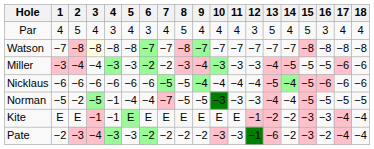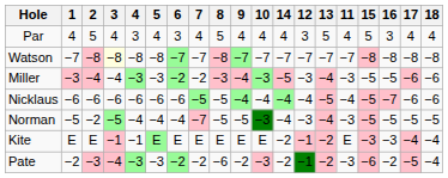 <table class="wikitable" style="text-align:center">
 <tr>
 <th>Hole</th>
 <th> 1 </th>
 <th> 2 </th>
 <th> 3 </th>
 <th> 4 </th>
 <th> 5 </th>
 <th> 6 </th>
 <th> 7 </th>
 <th> 8 </th>
 <th> 9 </th>
 <th>10</th>
-<th>11</th>
+<th>14</th>
 <th>12</th>
 <th>13</th>
-<th>14</th>
+<th>11</th>
 <th>15</th>
 <th>16</th>
 <th>17</th>
 <th>18</th>
 </tr>
 <tr>
 <td>Par</td>
 <td>4</td>
 <td>5</td>
 <td>4</td>
 <td>3</td>
 <td>4</td>
 <td>3</td>
 <td>4</td>
 <td>5</td>
 <td>4</td>
 <td>4</td>
 <td>4</td>
 <td>3</td>
 <td>5</td>
 <td>4</td>
 <td>5</td>
 <td>3</td>
 <td>4</td>
 <td>4</td>
 </tr>
 <tr>
 <td align=left> Watson</td>
 <td>−7</td>
 <td style="background: Pink;">−8</td>
 <td style="background: lightyellow;">−8</td>
 <td>−8</td>
 <td>−8</td>
 <td style="background: PaleGreen;">−7</td>
 <td>−7</td>
 <td style="background: Pink;">−8</td>
 <td style="background: PaleGreen;">−7</td>
 <td>−7</td>
 <td>−7</td>
 <td>−7</td>
 <td>−7</td>
 <td>−7</td>
 <td style="background: Pink;">−8</td>
 <td>−8</td>
 <td>−8</td>
 <td>−8</td>
 </tr>
 <tr>
 <td align=left> Miller</td>
 <td style="background: Pink;">−3</td>
 <td style="background: Pink;">−4</td>
 <td>−4</td>
 <td style="background: PaleGreen;">−3</td>
 <td>−3</td>
 <td style="background: PaleGreen;">−2</td>
 <td>−2</td>
 <td style="background: Pink;">−3</td>
 <td style="background: Pink;">−4</td>
 <td style="background: PaleGreen;">−3</td>
-<td>−3</td>
+<td style="background: Pink;">−5</td>
 <td>−3</td>
 <td style="background: Pink;">−4</td>
-<td style="background: Pink;">−5</td>
+<td>−3</td>
 <td>−5</td>
 <td>−5</td>
 <td style="background: Pink;">−6</td>
 <td>−6</td>
 </tr>
 <tr>
 <td align=left> Nicklaus</td>
 <td>−6</td>
 <td>−6</td>
 <td>−6</td>
 <td>−6</td>
 <td>−6</td>
 <td>−6</td>
 <td style="background: PaleGreen;">−5</td>
 <td>−5</td>
 <td style="background: PaleGreen;">−4</td>
 <td>−4</td>
-<td>−4</td>
+<td style="background: PaleGreen;">−4</td>
 <td>−4</td>
 <td style="background: Pink;">−5</td>
-<td style="background: PaleGreen;">−4</td>
+<td>−4</td>
 <td style="background: Pink;">−5</td>
-<td style="background: Pink;">−6</td>
+<td style="background: Pink;">−7</td>
 <td>−6</td>
 <td>−6</td>
 </tr>
 <tr>
 <td align=left> Norman</td>
 <td>−5</td>
 <td>−2</td>
 <td style="background: PaleGreen;">−5</td>
-<td>−1</td>
+<td>−4</td>
 <td>−4</td>
 <td>−4</td>
 <td style="background: Pink;">−7</td>
 <td>−5</td>
 <td>−5</td>
 <td style="background: Green;">−3</td>
-<td>−3</td>
+<td>−4</td>
 <td>−3</td>
 <td style="background: Pink;">−4</td>
-<td>−4</td>
+<td>−3</td>
 <td style="background: Pink;">−5</td>
 <td>−5</td>
 <td>−5</td>
 <td>−5</td>
 </tr>
 <tr>
 <td align=left> Kite</td>
 <td>E</td>
 <td>E</td>
 <td style="background: Pink;">−1</td>
 <td>−1</td>
 <td style="background: PaleGreen;">E</td>
 <td>E</td>
 <td>E</td>
 <td>E</td>
 <td>E</td>
 <td>E</td>
-<td>E</td>
+<td>−2</td>
 <td style="background: Pink;">−1</td>
 <td style="background: Pink;">−2</td>
-<td>−2</td>
+<td>E</td>
 <td style="background: Pink;">−3</td>
 <td>−3</td>
 <td style="background: Pink;">−4</td>
 <td>−4</td>
 </tr>
 <tr>
 <td align=left> Pate</td>
 <td>−2</td>
 <td style="background: Pink;">−3</td>
 <td style="background: Pink;">−4</td>
 <td style="background: PaleGreen;">−3</td>
 <td>−3</td>
 <td style="background: PaleGreen;">−2</td>
 <td>−2</td>
-<td>−2</td>
-<td>−2</td>
-<td style="background: Pink;">−3</td>
-<td>−3</td>
-<td style="background: Green;">−1</td>
-<td style="background: Pink;">−6</td>
+<td>−6</td>
 <td>−2</td>
 <td style="background: Pink;">−3</td>
 <td>−2</td>
-<td style="background: Pink;">−4</td>
+<td style="background: Green;">−1</td>
+<td style="background: Pink;">−2</td>
+<td>−3</td>
+<td style="background: Pink;">−6</td>
+<td>−2</td>
+<td style="background: Pink;">−5</td>
 <td>−4</td>
 </tr>
 </table>
